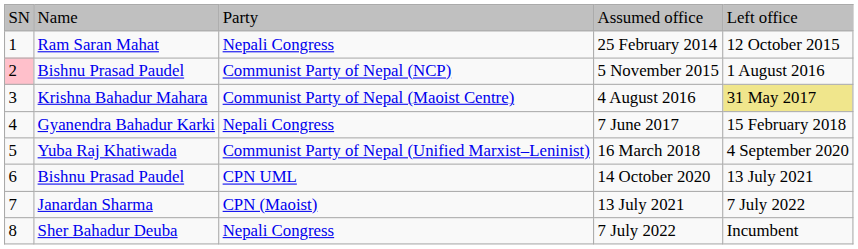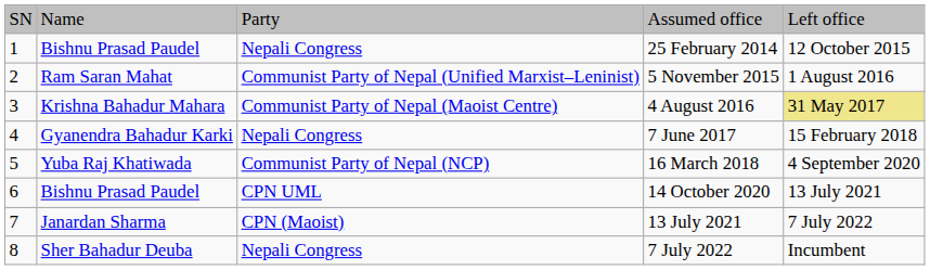 <table class="wikitable sortable">
 <tr>
 <td style="background-color:silver;">SN</td>
 <td style="background-color:silver;">Name</td>
 <td style="background-color:silver;">Party</td>
 <td style="background-color:silver;">Assumed office</td>
 <td style="background-color:silver;">Left office</td>
 </tr>
 <tr>
 <td>1</td>
-<td><a href='#'>Ram Saran Mahat</a></td>
+<td><a href='#'>Bishnu Prasad Paudel</a></td>
 <td><a href='#'>Nepali Congress</a></td>
 <td>25 February 2014</td>
 <td>12 October 2015</td>
 </tr>
 <tr>
-<td style="background: pink;">2</td>
-<td><a href='#'>Bishnu Prasad Paudel</a></td>
-<td><a href='#'>Communist Party of Nepal (NCP)</a></td>
+<td>2</td>
+<td><a href='#'>Ram Saran Mahat</a></td>
+<td><a href='#'>Communist Party of Nepal (Unified Marxist–Leninist)</a></td>
 <td>5 November 2015</td>
 <td>1 August 2016</td>
 </tr>
 <tr>
 <td>3</td>
 <td><a href='#'>Krishna Bahadur Mahara</a></td>
 <td><a href='#'>Communist Party of Nepal (Maoist Centre)</a></td>
 <td>4 August 2016</td>
 <td style="background: khaki;">31 May 2017</td>
 </tr>
 <tr>
 <td>4</td>
 <td><a href='#'>Gyanendra Bahadur Karki</a></td>
 <td><a href='#'>Nepali Congress</a></td>
 <td>7 June 2017</td>
 <td>15 February 2018</td>
 </tr>
 <tr>
 <td>5</td>
 <td><a href='#'>Yuba Raj Khatiwada</a></td>
-<td><a href='#'>Communist Party of Nepal (Unified Marxist–Leninist)</a></td>
+<td><a href='#'>Communist Party of Nepal (NCP)</a></td>
 <td>16 March 2018</td>
 <td>4 September 2020</td>
 </tr>
 <tr>
 <td>6</td>
 <td><a href='#'>Bishnu Prasad Paudel</a></td>
 <td><a href='#'>CPN UML</a></td>
 <td>14 October 2020</td>
 <td>13 July 2021</td>
 </tr>
 <tr>
 <td>7</td>
 <td><a href='#'>Janardan Sharma</a></td>
 <td><a href='#'>CPN (Maoist)</a></td>
 <td>13 July 2021</td>
 <td>7 July 2022</td>
 </tr>
 <tr>
 <td>8</td>
 <td> <a href='#'>Sher Bahadur Deuba</a></td>
 <td><a href='#'>Nepali Congress</a></td>
 <td>7 July 2022</td>
 <td>Incumbent</td>
 </tr>
 </table>
